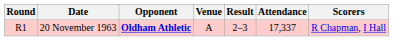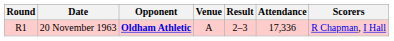 <table class="wikitable" style="font-size:100%; text-align:center">
 <tr>
 <th>Round</th>
 <th>Date</th>
 <th>Opponent</th>
 <th>Venue</th>
 <th>Result</th>
 <th>Attendance</th>
 <th>Scorers</th>
 </tr>
 <tr style="background-color: #FFCCCC;">
 <td>R1</td>
 <td>20 November 1963</td>
 <td><strong><a href='#'>Oldham Athletic</a></strong></td>
 <td>A</td>
 <td>2–3</td>
-<td>17,337</td>
+<td>17,336</td>
 <td><a href='#'>R Chapman</a>, <a href='#'>I Hall</a></td>
 </tr>
 </table>
